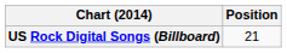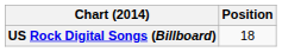 <table class="wikitable plainrowheaders" style="text-align:center">
 <tr>
 <th>Chart (2014)</th>
 <th>Position</th>
 </tr>
 <tr>
 <th scope="row">US <a href='#'>Rock Digital Songs</a> (<em>Billboard</em>)</th>
-<td>21</td>
+<td>18</td>
 </tr>
 </table>
